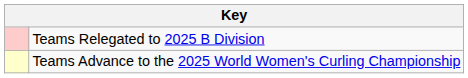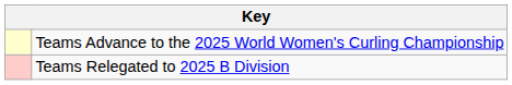 <table class="wikitable" style="text-align: center;">
 <tr>
 <th colspan=2>Key</th>
 </tr>
 <tr>
+<td style="background:#ffffcc; width:20px;"></td>
+<td align=left>Teams Advance to the <a href='#'>2025 World Women's Curling Championship</a></td>
+</tr>
+<tr>
 <td style="background:#ffcccc; width:20px;"></td>
 <td align=left>Teams Relegated to <a href='#'>2025 B Division</a></td>
 </tr>
-<tr>
-<td style="background:#ffffcc; width:20px;"></td>
-<td align=left>Teams Advance to the <a href='#'>2025 World Women's Curling Championship</a></td>
-</tr>
 </table>
